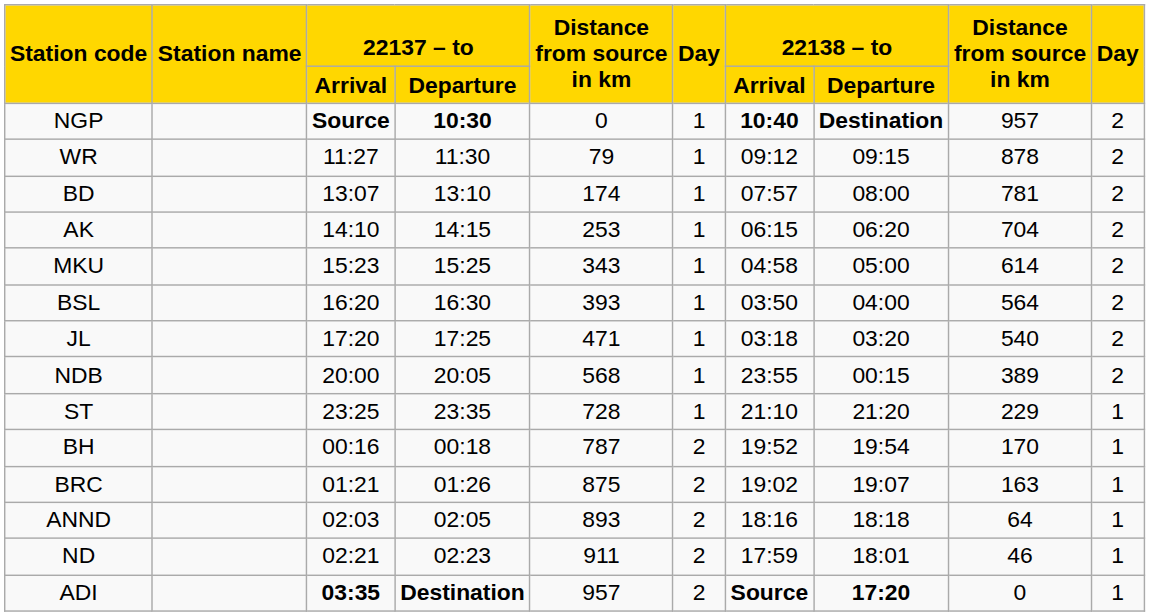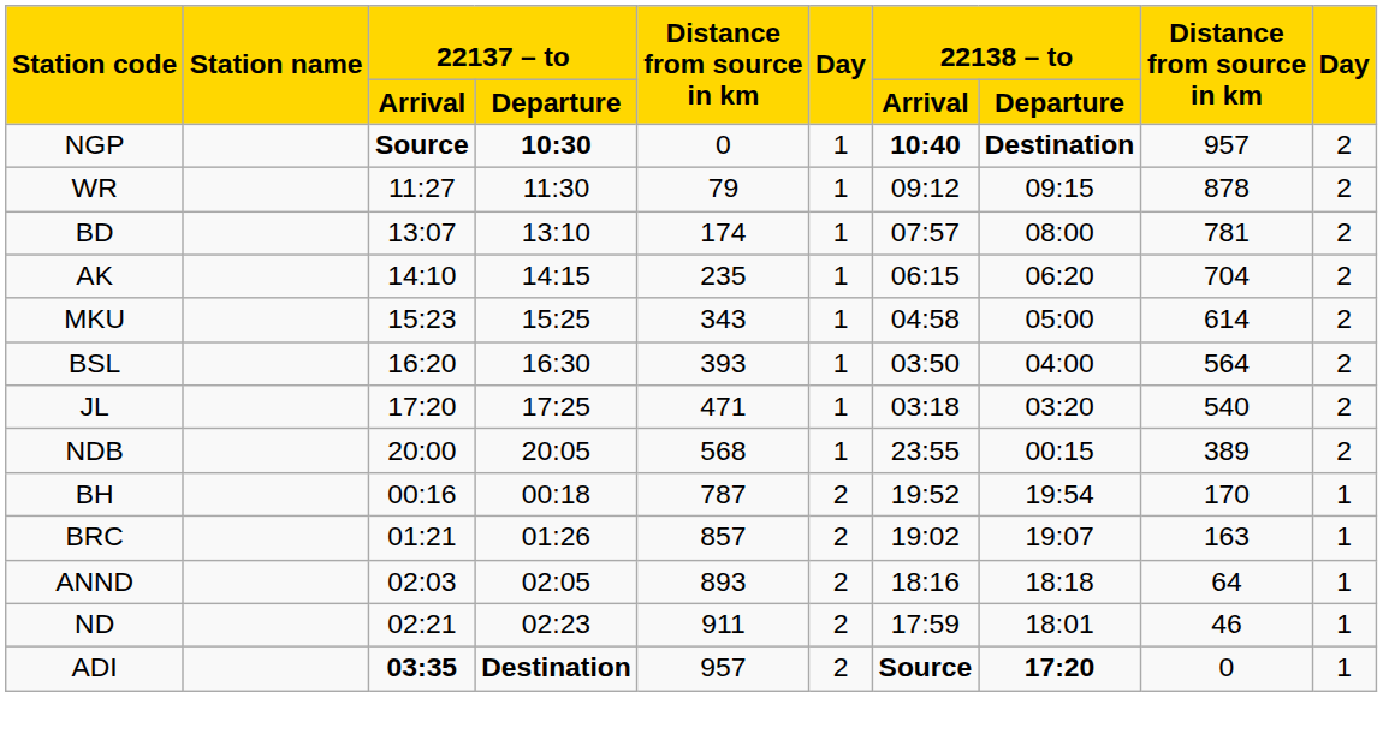 <table class="wikitable plainrowheaders unsortable" style="text-align:center">
 <tr>
 <th scope="col" rowspan="2" style="background:gold;">Station code</th>
 <th scope="col" rowspan="2" style="background:gold;">Station name</th>
 <th scope="col" colspan="2" style="background:gold;"><br><strong>22137 –  to </strong></th>
 <th scope="col" rowspan="2" style="background:gold;">Distance<br> from source <br>in km</th>
 <th scope="col" rowspan="2" style="background:gold;">Day</th>
 <th scope="col" colspan="2" style="background:gold;"><br><strong>22138 –  to </strong></th>
 <th scope="col" rowspan="2" style="background:gold;">Distance<br> from source <br>in km</th>
 <th scope="col" rowspan="2" style="background:gold;">Day</th>
 </tr>
 <tr>
 <th scope="col" colspan="1" style="background:gold;">Arrival</th>
 <th scope="col" colspan="1" style="background:gold;">Departure</th>
 <th scope="col" colspan="1" style="background:gold;">Arrival</th>
 <th scope="col" colspan="1" style="background:gold;">Departure</th>
 </tr>
 <tr>
 <td valign="center">NGP</td>
 <td valign="center"></td>
 <td valign="center"><strong>Source</strong></td>
 <td valign="center"><strong>10:30</strong></td>
 <td valign="center">0</td>
 <td valign="center">1</td>
 <td valign="center"><strong>10:40</strong></td>
 <td valign="center"><strong>Destination</strong></td>
 <td valign="center">957</td>
 <td valign="center">2</td>
 </tr>
 <tr>
 <td valign="center">WR</td>
 <td valign="center"></td>
 <td valign="center">11:27</td>
 <td valign="center">11:30</td>
 <td valign="center">79</td>
 <td valign="center">1</td>
 <td valign="center">09:12</td>
 <td valign="center">09:15</td>
 <td valign="center">878</td>
 <td valign="center">2</td>
 </tr>
 <tr>
 <td valign="center">BD</td>
 <td valign="center"></td>
 <td valign="center">13:07</td>
 <td valign="center">13:10</td>
 <td valign="center">174</td>
 <td valign="center">1</td>
 <td valign="center">07:57</td>
 <td valign="center">08:00</td>
 <td valign="center">781</td>
 <td valign="center">2</td>
 </tr>
 <tr>
 <td valign="center">AK</td>
 <td valign="center"></td>
 <td valign="center">14:10</td>
 <td valign="center">14:15</td>
-<td valign="center">253</td>
+<td valign="center">235</td>
 <td valign="center">1</td>
 <td valign="center">06:15</td>
 <td valign="center">06:20</td>
 <td valign="center">704</td>
 <td valign="center">2</td>
 </tr>
 <tr>
 <td valign="center">MKU</td>
 <td valign="center"></td>
 <td valign="center">15:23</td>
 <td valign="center">15:25</td>
 <td valign="center">343</td>
 <td valign="center">1</td>
 <td valign="center">04:58</td>
 <td valign="center">05:00</td>
 <td valign="center">614</td>
 <td valign="center">2</td>
 </tr>
 <tr>
 <td valign="center">BSL</td>
 <td valign="center"></td>
 <td valign="center">16:20</td>
 <td valign="center">16:30</td>
 <td valign="center">393</td>
 <td valign="center">1</td>
 <td valign="center">03:50</td>
 <td valign="center">04:00</td>
 <td valign="center">564</td>
 <td valign="center">2</td>
 </tr>
 <tr>
 <td valign="center">JL</td>
 <td valign="center"></td>
 <td valign="center">17:20</td>
 <td valign="center">17:25</td>
 <td valign="center">471</td>
 <td valign="center">1</td>
 <td valign="center">03:18</td>
 <td valign="center">03:20</td>
 <td valign="center">540</td>
 <td valign="center">2</td>
 </tr>
 <tr>
 <td valign="center">NDB</td>
 <td valign="center"></td>
 <td valign="center">20:00</td>
 <td valign="center">20:05</td>
 <td valign="center">568</td>
 <td valign="center">1</td>
 <td valign="center">23:55</td>
 <td valign="center">00:15</td>
 <td valign="center">389</td>
 <td valign="center">2</td>
 </tr>
 <tr>
-<td valign="center">ST</td>
-<td valign="center"></td>
-<td valign="center">23:25</td>
-<td valign="center">23:35</td>
-<td valign="center">728</td>
-<td valign="center">1</td>
-<td valign="center">21:10</td>
-<td valign="center">21:20</td>
-<td valign="center">229</td>
-<td valign="center">1</td>
-</tr>
-<tr>
 <td valign="center">BH</td>
 <td valign="center"></td>
 <td valign="center">00:16</td>
 <td valign="center">00:18</td>
 <td valign="center">787</td>
 <td valign="center">2</td>
 <td valign="center">19:52</td>
 <td valign="center">19:54</td>
 <td valign="center">170</td>
 <td valign="center">1</td>
 </tr>
 <tr>
 <td valign="center">BRC</td>
 <td valign="center"></td>
 <td valign="center">01:21</td>
 <td valign="center">01:26</td>
-<td valign="center">875</td>
+<td valign="center">857</td>
 <td valign="center">2</td>
 <td valign="center">19:02</td>
 <td valign="center">19:07</td>
 <td valign="center">163</td>
 <td valign="center">1</td>
 </tr>
 <tr>
 <td valign="center">ANND</td>
 <td valign="center"></td>
 <td valign="center">02:03</td>
 <td valign="center">02:05</td>
 <td valign="center">893</td>
 <td valign="center">2</td>
 <td valign="center">18:16</td>
 <td valign="center">18:18</td>
 <td valign="center">64</td>
 <td valign="center">1</td>
 </tr>
 <tr>
 <td valign="center">ND</td>
 <td valign="center"></td>
 <td valign="center">02:21</td>
 <td valign="center">02:23</td>
 <td valign="center">911</td>
 <td valign="center">2</td>
 <td valign="center">17:59</td>
 <td valign="center">18:01</td>
 <td valign="center">46</td>
 <td valign="center">1</td>
 </tr>
 <tr>
 <td valign="center">ADI</td>
 <td valign="center"></td>
 <td valign="center"><strong>03:35</strong></td>
 <td valign="center"><strong>Destination</strong></td>
 <td valign="center">957</td>
 <td valign="center">2</td>
 <td valign="center"><strong>Source</strong></td>
 <td valign="center"><strong>17:20</strong></td>
 <td valign="center">0</td>
 <td valign="center">1</td>
 </tr>
 </table>
